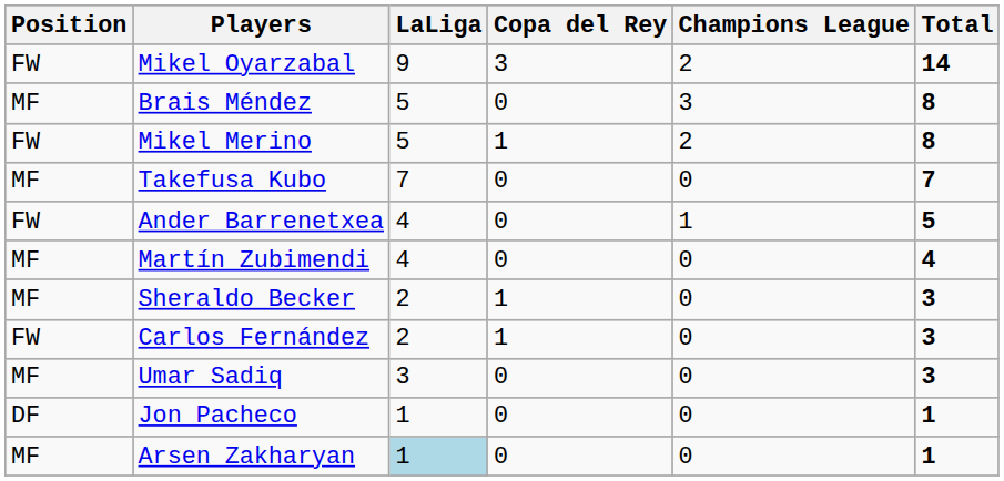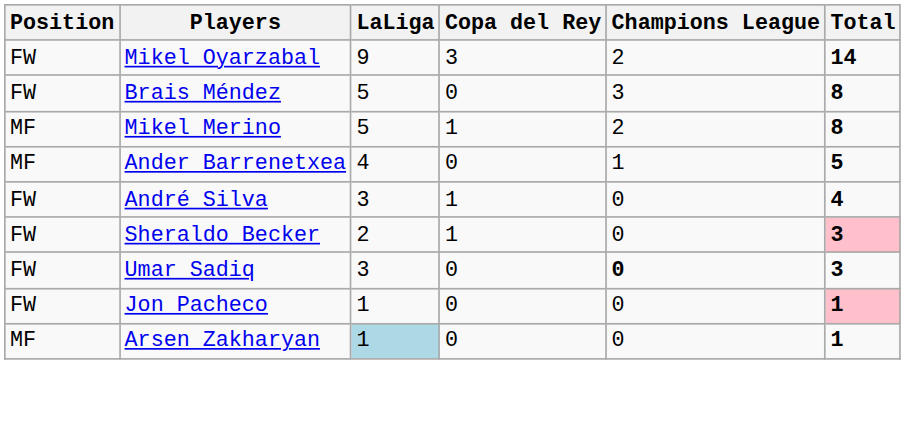 <table class="wikitable">
 <tr>
 <th>Position</th>
 <th>Players</th>
 <th>LaLiga</th>
 <th>Copa del Rey</th>
 <th>Champions League</th>
 <th>Total</th>
 </tr>
 <tr>
 <td>FW</td>
 <td> <a href='#'>Mikel Oyarzabal</a></td>
 <td>9</td>
 <td>3</td>
 <td>2</td>
 <td><strong>14</strong></td>
 </tr>
 <tr>
-<td>MF</td>
+<td>FW</td>
 <td> <a href='#'>Brais Méndez</a></td>
 <td>5</td>
 <td>0</td>
 <td>3</td>
 <td><strong>8</strong></td>
 </tr>
 <tr>
-<td>FW</td>
+<td>MF</td>
 <td> <a href='#'>Mikel Merino</a></td>
 <td>5</td>
 <td>1</td>
 <td>2</td>
 <td><strong>8</strong></td>
 </tr>
 <tr>
 <td>MF</td>
-<td> <a href='#'>Takefusa Kubo</a></td>
-<td>7</td>
-<td>0</td>
-<td>0</td>
-<td><strong>7</strong></td>
-</tr>
-<tr>
-<td>FW</td>
 <td> <a href='#'>Ander Barrenetxea</a></td>
 <td>4</td>
 <td>0</td>
 <td>1</td>
 <td><strong>5</strong></td>
 </tr>
 <tr>
-<td>MF</td>
-<td> <a href='#'>Martín Zubimendi</a></td>
-<td>4</td>
-<td>0</td>
+<td>FW</td>
+<td> <a href='#'>André Silva</a></td>
+<td>3</td>
+<td>1</td>
 <td>0</td>
 <td><strong>4</strong></td>
 </tr>
 <tr>
-<td>MF</td>
+<td>FW</td>
 <td> <a href='#'>Sheraldo Becker</a></td>
 <td>2</td>
 <td>1</td>
 <td>0</td>
+<td style="background: pink;"><strong>3</strong></td>
+</tr>
+<tr>
+<td>FW</td>
+<td> <a href='#'>Umar Sadiq</a></td>
+<td>3</td>
+<td>0</td>
+<td><strong>0</strong></td>
 <td><strong>3</strong></td>
 </tr>
 <tr>
 <td>FW</td>
-<td> <a href='#'>Carlos Fernández</a></td>
-<td>2</td>
-<td>1</td>
-<td>0</td>
-<td><strong>3</strong></td>
-</tr>
-<tr>
-<td>MF</td>
-<td> <a href='#'>Umar Sadiq</a></td>
-<td>3</td>
-<td>0</td>
-<td>0</td>
-<td><strong>3</strong></td>
-</tr>
-<tr>
-<td>DF</td>
 <td> <a href='#'>Jon Pacheco</a></td>
 <td>1</td>
 <td>0</td>
 <td>0</td>
-<td><strong>1</strong></td>
+<td style="background: pink;"><strong>1</strong></td>
 </tr>
 <tr>
 <td>MF</td>
 <td> <a href='#'>Arsen Zakharyan</a></td>
 <td style="background: lightblue;">1</td>
 <td>0</td>
 <td>0</td>
 <td><strong>1</strong></td>
 </tr>
 </table>
